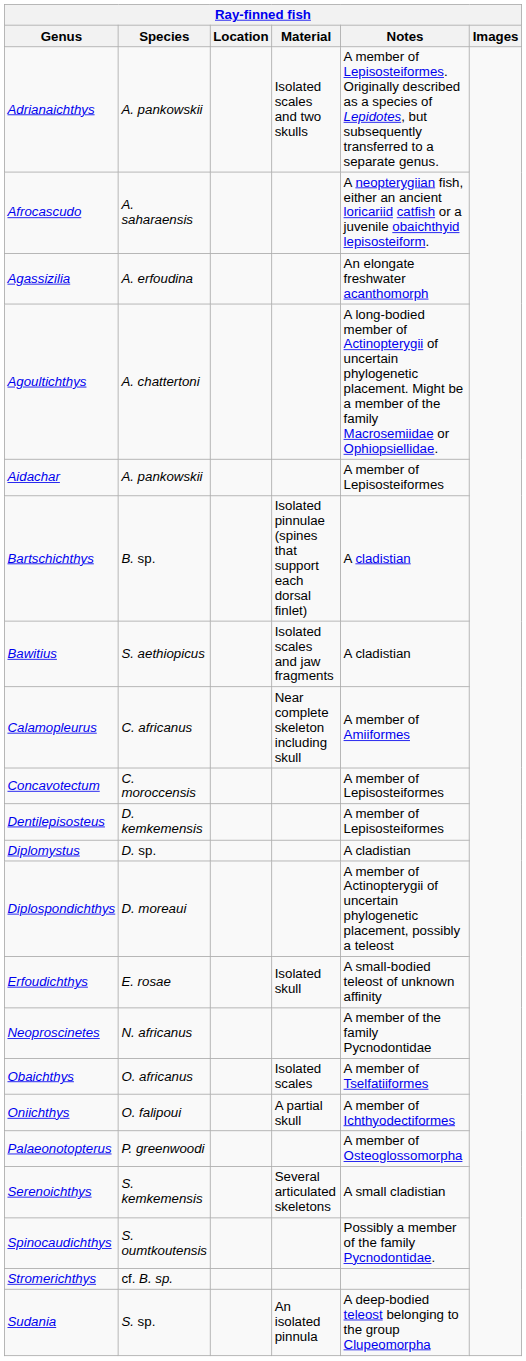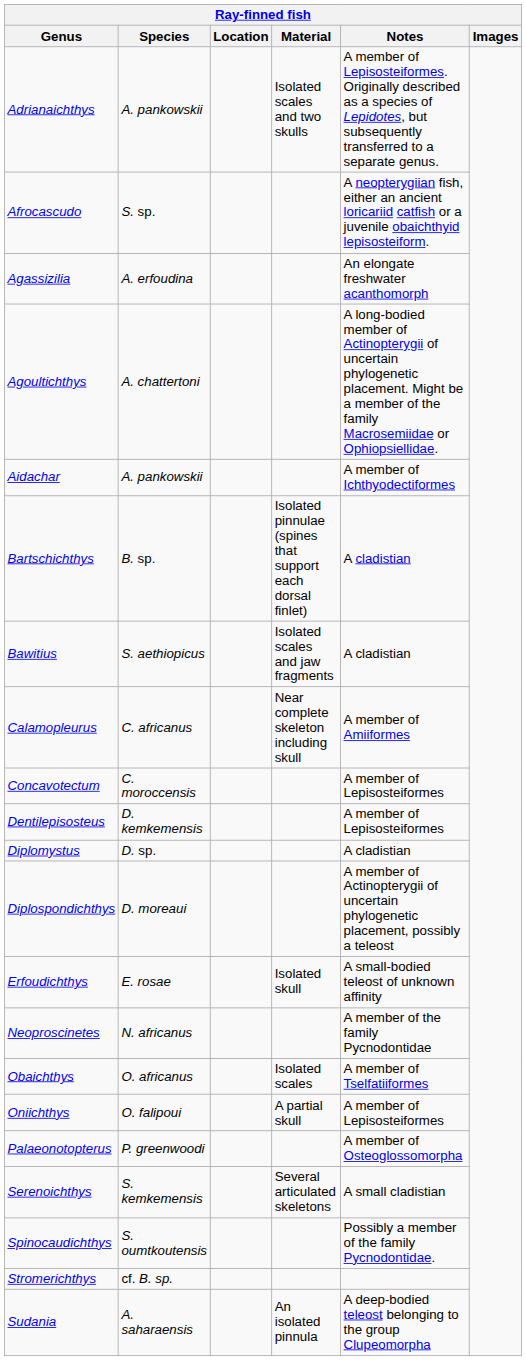 <table class="wikitable" align="center" width="100%">
 <tr>
 <th colspan="6" align="center"><a href='#'>Ray-finned fish</a></th>
 </tr>
 <tr>
 <th>Genus</th>
 <th>Species</th>
 <th>Location</th>
 <th>Material</th>
 <th>Notes</th>
 <th>Images</th>
 </tr>
 <tr>
 <td><em><a href='#'>Adrianaichthys</a></em></td>
 <td><em>A. pankowskii</em></td>
 <td></td>
 <td>Isolated scales and two skulls</td>
 <td>A member of <a href='#'>Lepisosteiformes</a>. Originally described as a species of <em><a href='#'>Lepidotes</a></em>, but subsequently transferred to a separate genus.</td>
 <td rowspan="99"><br></td>
 </tr>
 <tr>
 <td><em><a href='#'>Afrocascudo</a></em></td>
-<td><em>A. saharaensis</em></td>
+<td><em>S.</em> sp.</td>
 <td></td>
 <td></td>
 <td>A <a href='#'>neopterygiian</a> fish, either an ancient <a href='#'>loricariid</a> <a href='#'>catfish</a> or a juvenile <a href='#'>obaichthyid</a> <a href='#'>lepisosteiform</a>.</td>
 </tr>
 <tr>
 <td><em><a href='#'>Agassizilia</a></em></td>
 <td><em>A. erfoudina</em></td>
 <td></td>
 <td></td>
 <td>An elongate freshwater <a href='#'>acanthomorph</a></td>
 </tr>
 <tr>
 <td><em><a href='#'>Agoultichthys</a></em></td>
 <td><em>A. chattertoni</em></td>
 <td></td>
 <td></td>
 <td>A long-bodied member of <a href='#'>Actinopterygii</a> of uncertain phylogenetic placement. Might be a member of the family <a href='#'>Macrosemiidae</a> or <a href='#'>Ophiopsiellidae</a>.</td>
 </tr>
 <tr>
 <td><em><a href='#'>Aidachar</a></em></td>
 <td><em>A. pankowskii</em></td>
 <td></td>
 <td></td>
-<td>A member of Lepisosteiformes</td>
+<td>A member of <a href='#'>Ichthyodectiformes</a></td>
 </tr>
 <tr>
 <td><em><a href='#'>Bartschichthys</a></em></td>
 <td><em>B.</em> sp.</td>
 <td></td>
 <td>Isolated pinnulae (spines that support each dorsal finlet)</td>
 <td>A <a href='#'>cladistian</a></td>
 </tr>
 <tr>
 <td><em><a href='#'>Bawitius</a></em></td>
 <td><em>S. aethiopicus</em></td>
 <td></td>
 <td>Isolated scales and jaw fragments</td>
 <td>A cladistian</td>
 </tr>
 <tr>
 <td><em><a href='#'>Calamopleurus</a></em></td>
 <td><em>C. africanus</em></td>
 <td></td>
 <td>Near complete skeleton including skull</td>
 <td>A member of <a href='#'>Amiiformes</a></td>
 </tr>
 <tr>
 <td><em><a href='#'>Concavotectum</a></em></td>
 <td><em>C. moroccensis</em></td>
 <td></td>
 <td></td>
 <td>A member of Lepisosteiformes</td>
 </tr>
 <tr>
 <td><em><a href='#'>Dentilepisosteus</a></em></td>
 <td><em>D. kemkemensis</em></td>
 <td></td>
 <td></td>
 <td>A member of Lepisosteiformes</td>
 </tr>
 <tr>
 <td><em><a href='#'>Diplomystus</a></em></td>
 <td><em>D.</em> sp.</td>
 <td></td>
 <td></td>
 <td>A cladistian</td>
 </tr>
 <tr>
 <td><em><a href='#'>Diplospondichthys</a></em></td>
 <td><em>D. moreaui</em></td>
 <td></td>
 <td></td>
 <td>A member of Actinopterygii of uncertain phylogenetic placement, possibly a teleost</td>
 </tr>
 <tr>
 <td><em><a href='#'>Erfoudichthys</a></em></td>
 <td><em>E. rosae</em></td>
 <td></td>
 <td>Isolated skull</td>
 <td>A small-bodied teleost of unknown affinity</td>
 </tr>
 <tr>
 <td><em><a href='#'>Neoproscinetes</a></em></td>
 <td><em>N. africanus</em></td>
 <td></td>
 <td></td>
 <td>A member of the family Pycnodontidae</td>
 </tr>
 <tr>
 <td><em><a href='#'>Obaichthys</a></em></td>
 <td><em>O. africanus</em></td>
 <td></td>
 <td>Isolated scales</td>
 <td>A member of <a href='#'>Tselfatiiformes</a></td>
 </tr>
 <tr>
 <td><em><a href='#'>Oniichthys</a></em></td>
 <td><em>O. falipoui</em></td>
 <td></td>
 <td>A partial skull</td>
-<td>A member of <a href='#'>Ichthyodectiformes</a></td>
+<td>A member of Lepisosteiformes</td>
 </tr>
 <tr>
 <td><em><a href='#'>Palaeonotopterus</a></em></td>
 <td><em>P. greenwoodi</em></td>
 <td></td>
 <td></td>
 <td>A member of <a href='#'>Osteoglossomorpha</a></td>
 </tr>
 <tr>
 <td><em><a href='#'>Serenoichthys</a></em></td>
 <td><em>S. kemkemensis</em></td>
 <td></td>
 <td>Several articulated skeletons</td>
 <td>A small cladistian</td>
 </tr>
 <tr>
 <td><em><a href='#'>Spinocaudichthys</a></em></td>
 <td><em>S. oumtkoutensis</em></td>
 <td></td>
 <td></td>
 <td>Possibly a member of the family <a href='#'>Pycnodontidae</a>.</td>
 </tr>
 <tr>
 <td><em><a href='#'>Stromerichthys</a></em></td>
 <td>cf. <em>B. sp.</em></td>
 <td></td>
 <td></td>
 <td></td>
 </tr>
 <tr>
 <td><em><a href='#'>Sudania</a></em></td>
-<td><em>S.</em> sp.</td>
+<td><em>A. saharaensis</em></td>
 <td></td>
 <td>An isolated pinnula</td>
 <td>A deep-bodied <a href='#'>teleost</a> belonging to the group <a href='#'>Clupeomorpha</a></td>
 </tr>
 </table>
